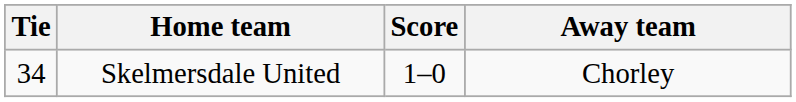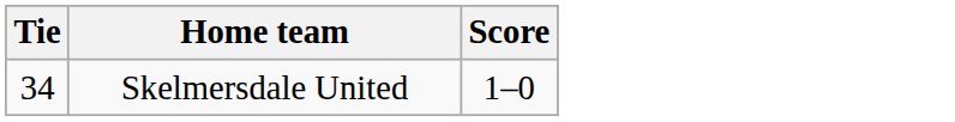 <table class="wikitable" style="text-align:center;">
 <tr>
 <th width=20>Tie</th>
 <th width=175>Home team</th>
 <th width=20>Score</th>
-<th width=175>Away team</th>
 </tr>
 <tr>
 <td>34</td>
 <td>Skelmersdale United</td>
 <td>1–0</td>
-<td>Chorley</td>
 </tr>
 </table>
